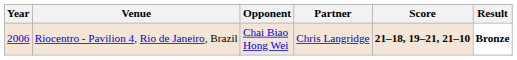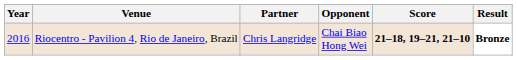 <table class="sortable wikitable" style="font-size: 90%;">
 <tr>
 <th>Year</th>
 <th>Venue</th>
+<th>Partner</th>
 <th>Opponent</th>
-<th>Partner</th>
 <th>Score</th>
 <th>Result</th>
 </tr>
 <tr style="background:#F3E6D7">
-<td align="center"><a href='#'>2006</a></td>
+<td align="center"><a href='#'>2016</a></td>
 <td align="left"><a href='#'>Riocentro - Pavilion 4</a>, <a href='#'>Rio de Janeiro</a>, Brazil</td>
+<td align="left"> <a href='#'>Chris Langridge</a></td>
 <td align="left"> <a href='#'>Chai Biao</a><br> <a href='#'>Hong Wei</a></td>
-<td align="left"> <a href='#'>Chris Langridge</a></td>
 <td align="left"><strong>21–18, 19–21, 21–10</strong></td>
 <td style="text-align:left; background:white"> <strong>Bronze</strong></td>
 </tr>
 </table>
